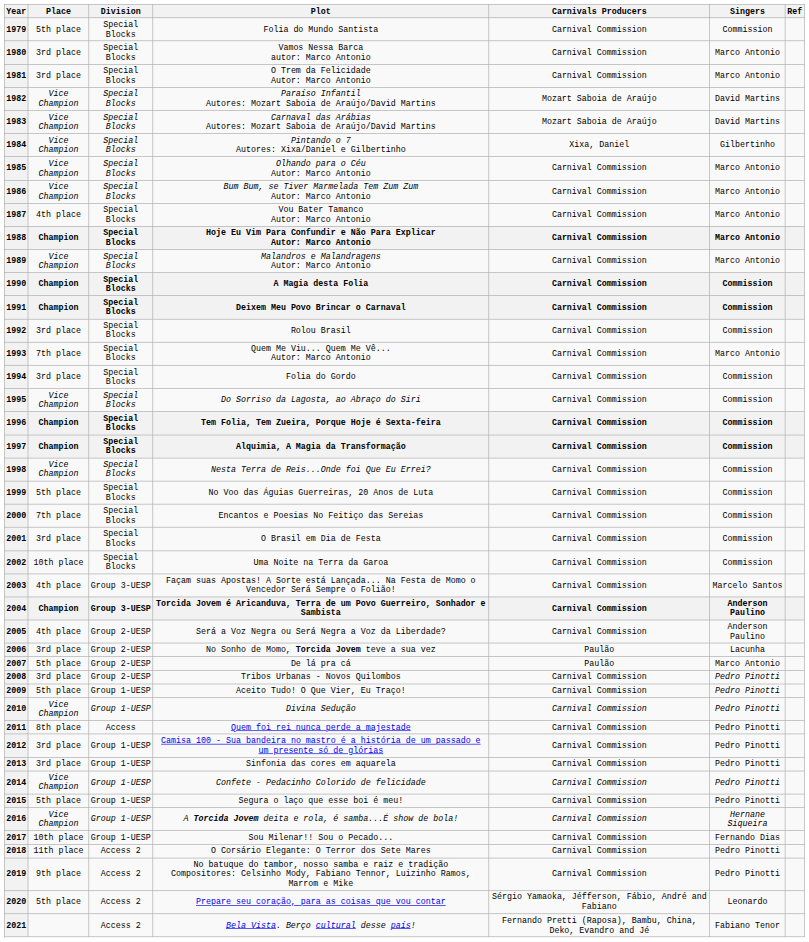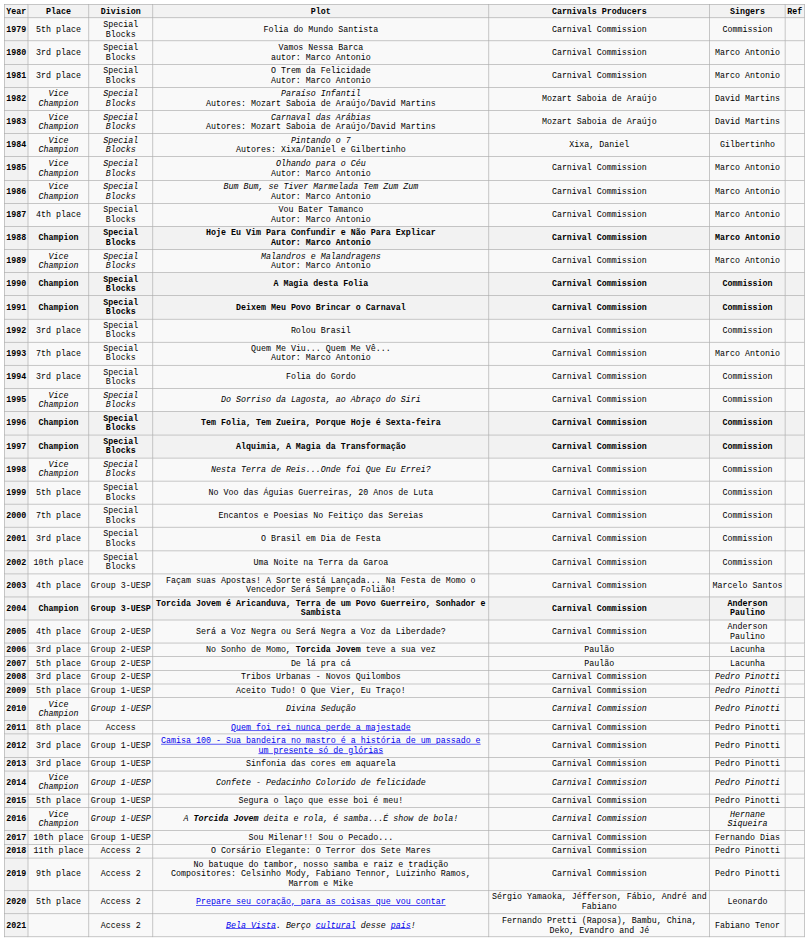 <table class="wikitable sortable" style="text-align: center;">
 <tr>
 <th>Year</th>
 <th>Place</th>
 <th>Division</th>
 <th>Plot</th>
 <th>Carnivals Producers</th>
 <th>Singers</th>
 <th>Ref</th>
 </tr>
 <tr>
 <th>1979</th>
 <td>5th place</td>
 <td>Special Blocks</td>
 <td>Folia do Mundo Santista</td>
 <td>Carnival Commission</td>
 <td>Commission</td>
 <td></td>
 </tr>
 <tr>
 <th>1980</th>
 <td>3rd place</td>
 <td>Special Blocks</td>
 <td>Vamos Nessa Barca<br>autor: Marco Antonio</td>
 <td>Carnival Commission</td>
 <td>Marco Antonio</td>
 <td></td>
 </tr>
 <tr>
 <th>1981</th>
 <td>3rd place</td>
 <td>Special Blocks</td>
 <td>O Trem da Felicidade<br>Autor: Marco Antonio</td>
 <td>Carnival Commission</td>
 <td>Marco Antonio</td>
 <td></td>
 </tr>
 <tr>
 <th>1982</th>
 <td><em>Vice Champion</em></td>
 <td><em>Special Blocks</em></td>
 <td><em>Paraíso Infantil</em><br>Autores: Mozart Saboia de Araújo/David Martins</td>
 <td>Mozart Saboia de Araújo</td>
 <td>David Martins</td>
 <td></td>
 </tr>
 <tr>
 <th>1983</th>
 <td><em>Vice Champion</em></td>
 <td><em>Special Blocks</em></td>
 <td><em>Carnaval das Arábias</em><br>Autores: Mozart Saboia de Araújo/David Martins</td>
 <td>Mozart Saboia de Araújo</td>
 <td>David Martins</td>
 <td></td>
 </tr>
 <tr>
 <th>1984</th>
 <td><em>Vice Champion</em></td>
 <td><em>Special Blocks</em></td>
 <td><em>Pintando o 7</em><br>Autores: Xixa/Daniel e Gilbertinho</td>
 <td>Xixa, Daniel</td>
 <td>Gilbertinho</td>
 <td></td>
 </tr>
 <tr>
 <th>1985</th>
 <td><em>Vice Champion</em></td>
 <td><em>Special Blocks</em></td>
 <td><em>Olhando para o Céu</em><br>Autor: Marco Antonio</td>
 <td>Carnival Commission</td>
 <td>Marco Antonio</td>
 <td></td>
 </tr>
 <tr>
 <th>1986</th>
 <td><em>Vice Champion</em></td>
 <td><em>Special Blocks</em></td>
 <td><em>Bum Bum, se Tiver Marmelada Tem Zum Zum</em><br>Autor: Marco Antonio</td>
 <td>Carnival Commission</td>
 <td>Marco Antonio</td>
 <td></td>
 </tr>
 <tr>
 <th>1987</th>
 <td>4th place</td>
 <td>Special Blocks</td>
 <td>Vou Bater Tamanco<br>Autor: Marco Antonio</td>
 <td>Carnival Commission</td>
 <td>Marco Antonio</td>
 <td></td>
 </tr>
 <tr>
 <th>1988</th>
 <th><strong>Champion</strong></th>
 <th><strong>Special Blocks</strong></th>
 <th><strong>Hoje Eu Vim Para Confundir e Não Para Explicar</strong><br>Autor: Marco Antonio</th>
 <th>Carnival Commission</th>
 <th>Marco Antonio</th>
 <th></th>
 </tr>
 <tr>
 <th>1989</th>
 <td><em>Vice Champion</em></td>
 <td><em>Special Blocks</em></td>
 <td><em>Malandros e Malandragens</em><br>Autor: Marco Antonio</td>
 <td>Carnival Commission</td>
 <td>Marco Antonio</td>
 <td></td>
 </tr>
 <tr>
 <th>1990</th>
 <th><strong>Champion</strong></th>
 <th><strong>Special Blocks</strong></th>
 <th><strong>A Magia desta Folia</strong></th>
 <th>Carnival Commission</th>
 <th>Commission</th>
 <th></th>
 </tr>
 <tr>
 <th>1991</th>
 <th><strong>Champion</strong></th>
 <th><strong>Special Blocks</strong></th>
 <th><strong>Deixem Meu Povo Brincar o Carnaval</strong></th>
 <th>Carnival Commission</th>
 <th>Commission</th>
 <th></th>
 </tr>
 <tr>
 <th>1992</th>
 <td>3rd place</td>
 <td>Special Blocks</td>
 <td>Rolou Brasil</td>
 <td>Carnival Commission</td>
 <td>Commission</td>
 <td></td>
 </tr>
 <tr>
 <th>1993</th>
 <td>7th place</td>
 <td>Special Blocks</td>
 <td>Quem Me Viu... Quem Me Vê...<br>Autor: Marco Antonio</td>
 <td>Carnival Commission</td>
 <td>Marco Antonio</td>
 <td></td>
 </tr>
 <tr>
 <th>1994</th>
 <td>3rd place</td>
 <td>Special Blocks</td>
 <td>Folia do Gordo</td>
 <td>Carnival Commission</td>
 <td>Commission</td>
 <td></td>
 </tr>
 <tr>
 <th>1995</th>
 <td><em>Vice Champion</em></td>
 <td><em>Special Blocks</em></td>
 <td><em>Do Sorriso da Lagosta, ao Abraço do Siri</em></td>
 <td>Carnival Commission</td>
 <td>Commission</td>
 <td></td>
 </tr>
 <tr>
 <th>1996</th>
 <th><strong>Champion</strong></th>
 <th><strong>Special Blocks</strong></th>
 <th><strong>Tem Folia, Tem Zueira, Porque Hoje é Sexta-feira</strong></th>
 <th>Carnival Commission</th>
 <th>Commission</th>
 <th></th>
 </tr>
 <tr>
 <th>1997</th>
 <th><strong>Champion</strong></th>
 <th><strong>Special Blocks</strong></th>
 <th><strong>Alquimia, A Magia da Transformação</strong></th>
 <th>Carnival Commission</th>
 <th>Commission</th>
 <th></th>
 </tr>
 <tr>
 <th>1998</th>
 <td><em>Vice Champion</em></td>
 <td><em>Special Blocks</em></td>
 <td><em>Nesta Terra de Reis...Onde foi Que Eu Errei?</em></td>
 <td>Carnival Commission</td>
 <td>Commission</td>
 <td></td>
 </tr>
 <tr>
 <th>1999</th>
 <td>5th place</td>
 <td>Special Blocks</td>
 <td>No Voo das Águias Guerreiras, 20 Anos de Luta</td>
 <td>Carnival Commission</td>
 <td>Commission</td>
 <td></td>
 </tr>
 <tr>
 <th>2000</th>
 <td>7th place</td>
 <td>Special Blocks</td>
 <td>Encantos e Poesias No Feitiço das Sereias</td>
 <td>Carnival Commission</td>
 <td>Commission</td>
 <td></td>
 </tr>
 <tr>
 <th>2001</th>
 <td>3rd place</td>
 <td>Special Blocks</td>
 <td>O Brasil em Dia de Festa</td>
 <td>Carnival Commission</td>
 <td>Commission</td>
 <td></td>
 </tr>
 <tr>
 <th>2002</th>
 <td>10th place</td>
 <td>Special Blocks</td>
 <td>Uma Noite na Terra da Garoa</td>
 <td>Carnival Commission</td>
 <td>Commission</td>
 <td></td>
 </tr>
 <tr>
 <th>2003</th>
 <td>4th place</td>
 <td>Group 3-UESP</td>
 <td>Façam suas Apostas! A Sorte está Lançada... Na Festa de Momo o Vencedor Será Sempre o Folião!</td>
 <td>Carnival Commission</td>
 <td>Marcelo Santos</td>
 <td></td>
 </tr>
 <tr>
 <th>2004</th>
 <th><strong>Champion</strong></th>
 <th><strong>Group 3-UESP</strong></th>
 <th><strong>Torcida Jovem é Aricanduva, Terra de um Povo Guerreiro, Sonhador e Sambista</strong></th>
 <th>Carnival Commission</th>
 <th>Anderson Paulino</th>
 <th></th>
 </tr>
 <tr>
 <th>2005</th>
 <td>4th place</td>
 <td>Group 2-UESP</td>
 <td>Será a Voz Negra ou Será Negra a Voz da Liberdade?</td>
 <td>Carnival Commission</td>
 <td>Anderson Paulino</td>
 <td></td>
 </tr>
 <tr>
 <th>2006</th>
 <td>3rd place</td>
 <td>Group 2-UESP</td>
 <td>No Sonho de Momo, <strong>Torcida Jovem</strong> teve a sua vez</td>
 <td>Paulão</td>
 <td>Lacunha</td>
 <td></td>
 </tr>
 <tr>
 <th>2007</th>
 <td>5th place</td>
 <td>Group 2-UESP</td>
 <td>De lá pra cá</td>
 <td>Paulão</td>
-<td>Marco Antonio</td>
+<td>Lacunha</td>
 <td></td>
 </tr>
 <tr>
 <th>2008</th>
 <td>3rd place</td>
 <td>Group 2-UESP</td>
 <td>Tribos Urbanas - Novos Quilombos</td>
 <td>Carnival Commission</td>
 <td><em>Pedro Pinotti</em></td>
 <td></td>
 </tr>
 <tr>
 <th>2009</th>
 <td>5th place</td>
 <td>Group 1-UESP</td>
 <td>Aceito Tudo! O Que Vier, Eu Traço!</td>
 <td>Carnival Commission</td>
 <td><em>Pedro Pinotti</em></td>
 <td></td>
 </tr>
 <tr>
 <th>2010</th>
 <td><em>Vice Champion</em></td>
 <td><em>Group 1-UESP</em></td>
 <td><em>Divina Sedução</em></td>
 <td><em>Carnival Commission</em></td>
 <td><em>Pedro Pinotti</em></td>
 <td></td>
 </tr>
 <tr>
 <th>2011</th>
 <td>8th place</td>
 <td>Access</td>
 <td><a href='#'>Quem foi rei nunca perde a majestade</a></td>
 <td>Carnival Commission</td>
 <td>Pedro Pinotti</td>
 <td></td>
 </tr>
 <tr>
 <th>2012</th>
 <td>3rd place</td>
 <td>Group 1-UESP</td>
 <td><a href='#'>Camisa 100 - Sua bandeira no mastro é a história de um passado e um presente só de glórias</a></td>
 <td>Carnival Commission</td>
 <td>Pedro Pinotti</td>
 <td></td>
 </tr>
 <tr>
 <th>2013</th>
 <td>3rd place</td>
 <td>Group 1-UESP</td>
 <td>Sinfonia das cores em aquarela</td>
 <td>Carnival Commission</td>
 <td>Pedro Pinotti</td>
 <td></td>
 </tr>
 <tr>
 <th>2014</th>
 <td><em>Vice Champion</em></td>
 <td><em>Group 1-UESP</em></td>
 <td><em>Confete - Pedacinho Colorido de felicidade</em><br></td>
 <td><em>Carnival Commission</em></td>
 <td><em>Pedro Pinotti</em></td>
 <td></td>
 </tr>
 <tr>
 <th>2015</th>
 <td>5th place</td>
 <td>Group 1-UESP</td>
 <td>Segura o laço que esse boi é meu!<br></td>
 <td>Carnival Commission</td>
 <td>Pedro Pinotti</td>
 <td></td>
 </tr>
 <tr>
 <th>2016</th>
 <td><em>Vice Champion</em></td>
 <td><em>Group 1-UESP</em></td>
 <td><em>A <strong>Torcida Jovem</strong> deita e rola, é samba...É show de bola!</em></td>
 <td><em>Carnival Commission</em></td>
 <td><em>Hernane Siqueira</em></td>
 <td></td>
 </tr>
 <tr>
 <th>2017</th>
 <td>10th place</td>
 <td>Group  1-UESP</td>
 <td>Sou Milenar!! Sou o Pecado...</td>
 <td>Carnival Commission</td>
 <td>Fernando Dias</td>
 <td></td>
 </tr>
 <tr>
 <th>2018</th>
 <td>11th place</td>
 <td>Access 2</td>
 <td>O Corsário Elegante: O Terror dos Sete Mares</td>
 <td>Carnival Commission</td>
 <td>Pedro Pinotti</td>
 <td></td>
 </tr>
 <tr>
 <th>2019</th>
 <td>9th place</td>
 <td>Access 2</td>
 <td>No batuque do tambor, nosso samba e raiz e tradição<br>Compositores: Celsinho Mody, Fabiano Tennor, Luizinho Ramos, Marrom e Mike</td>
 <td>Carnival Commission</td>
 <td>Pedro Pinotti</td>
 <td></td>
 </tr>
 <tr>
 <th>2020</th>
 <td>5th place</td>
 <td>Access 2</td>
 <td><a href='#'>Prepare seu coração, para as coisas que vou contar</a></td>
 <td>Sérgio Yamaoka, Jéfferson, Fábio, André and Fabiano</td>
 <td>Leonardo</td>
 <td></td>
 </tr>
 <tr>
 <th>2021</th>
 <td></td>
 <td>Access 2</td>
 <td><em><a href='#'>Bela Vista</a>. Berço <a href='#'>cultural</a> desse <a href='#'>país</a>!</em></td>
 <td>Fernando Pretti (Raposa), Bambu, China, Deko, Evandro and Jé</td>
 <td>Fabiano Tenor</td>
 <td></td>
 </tr>
 </table>
